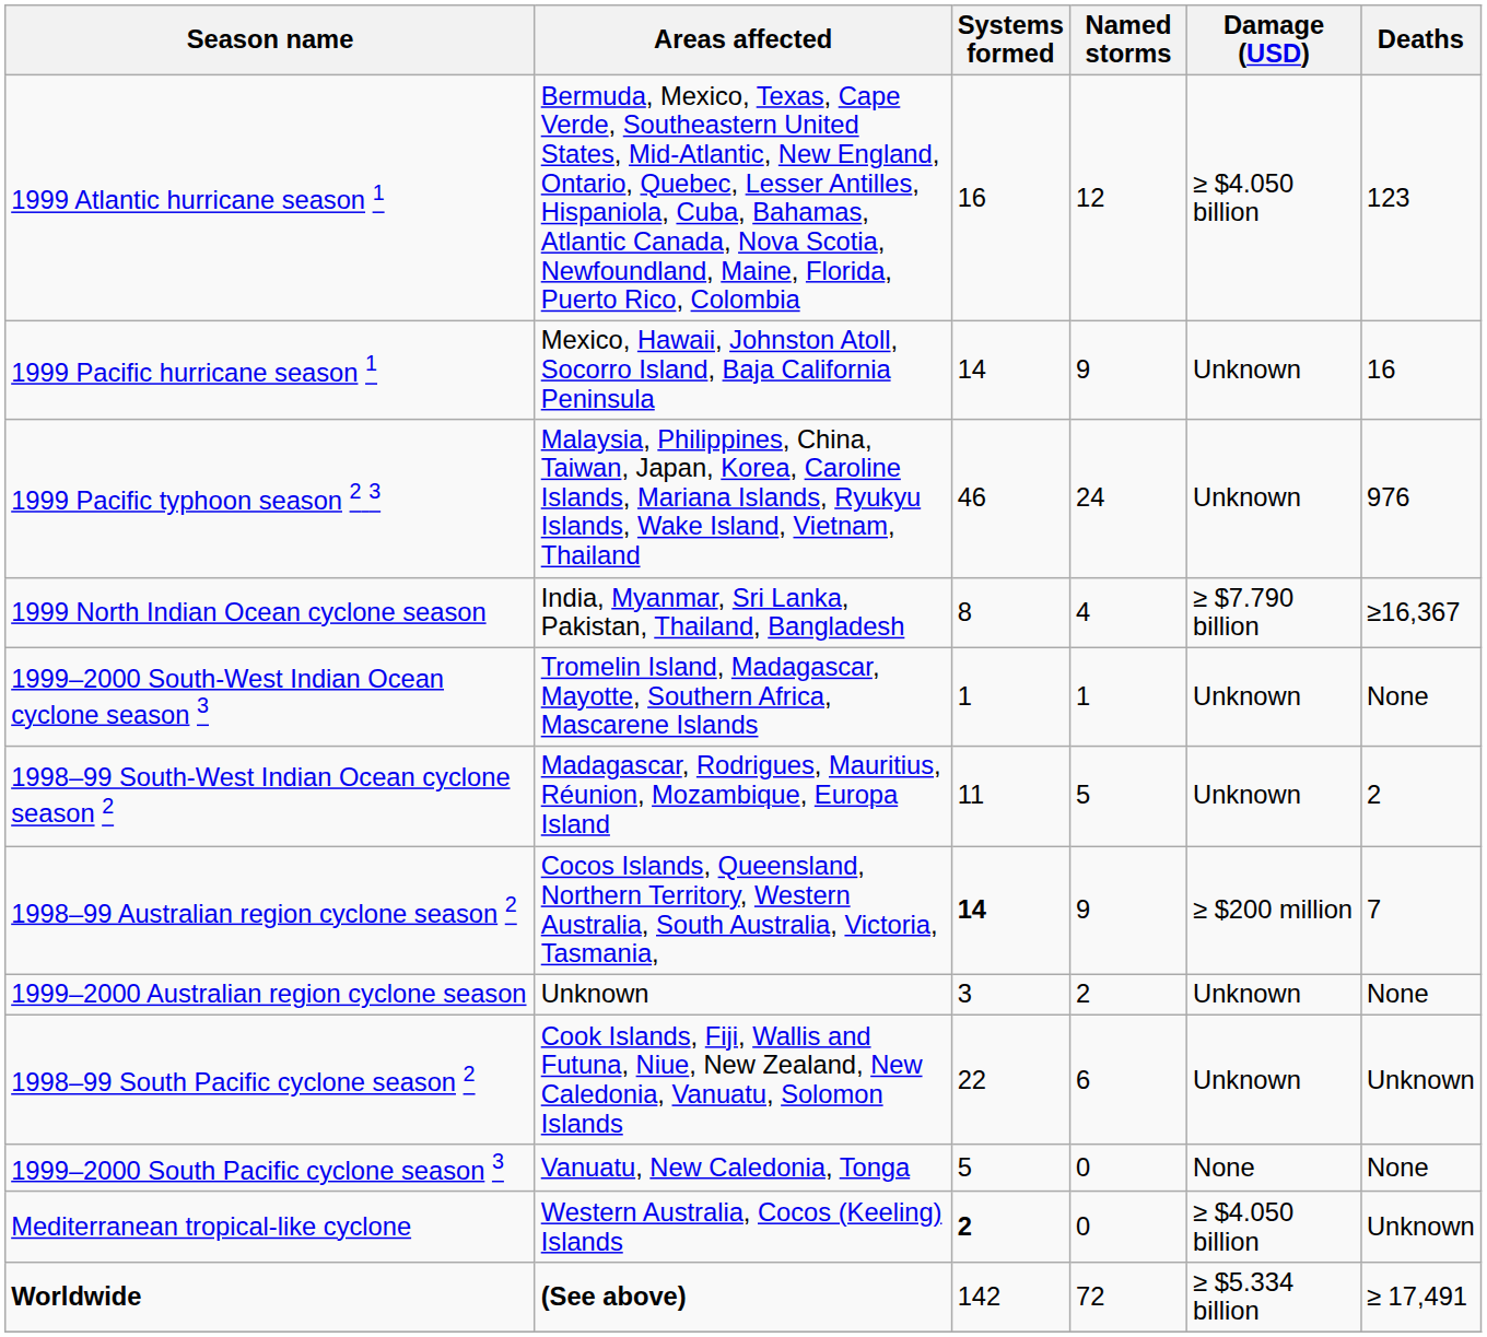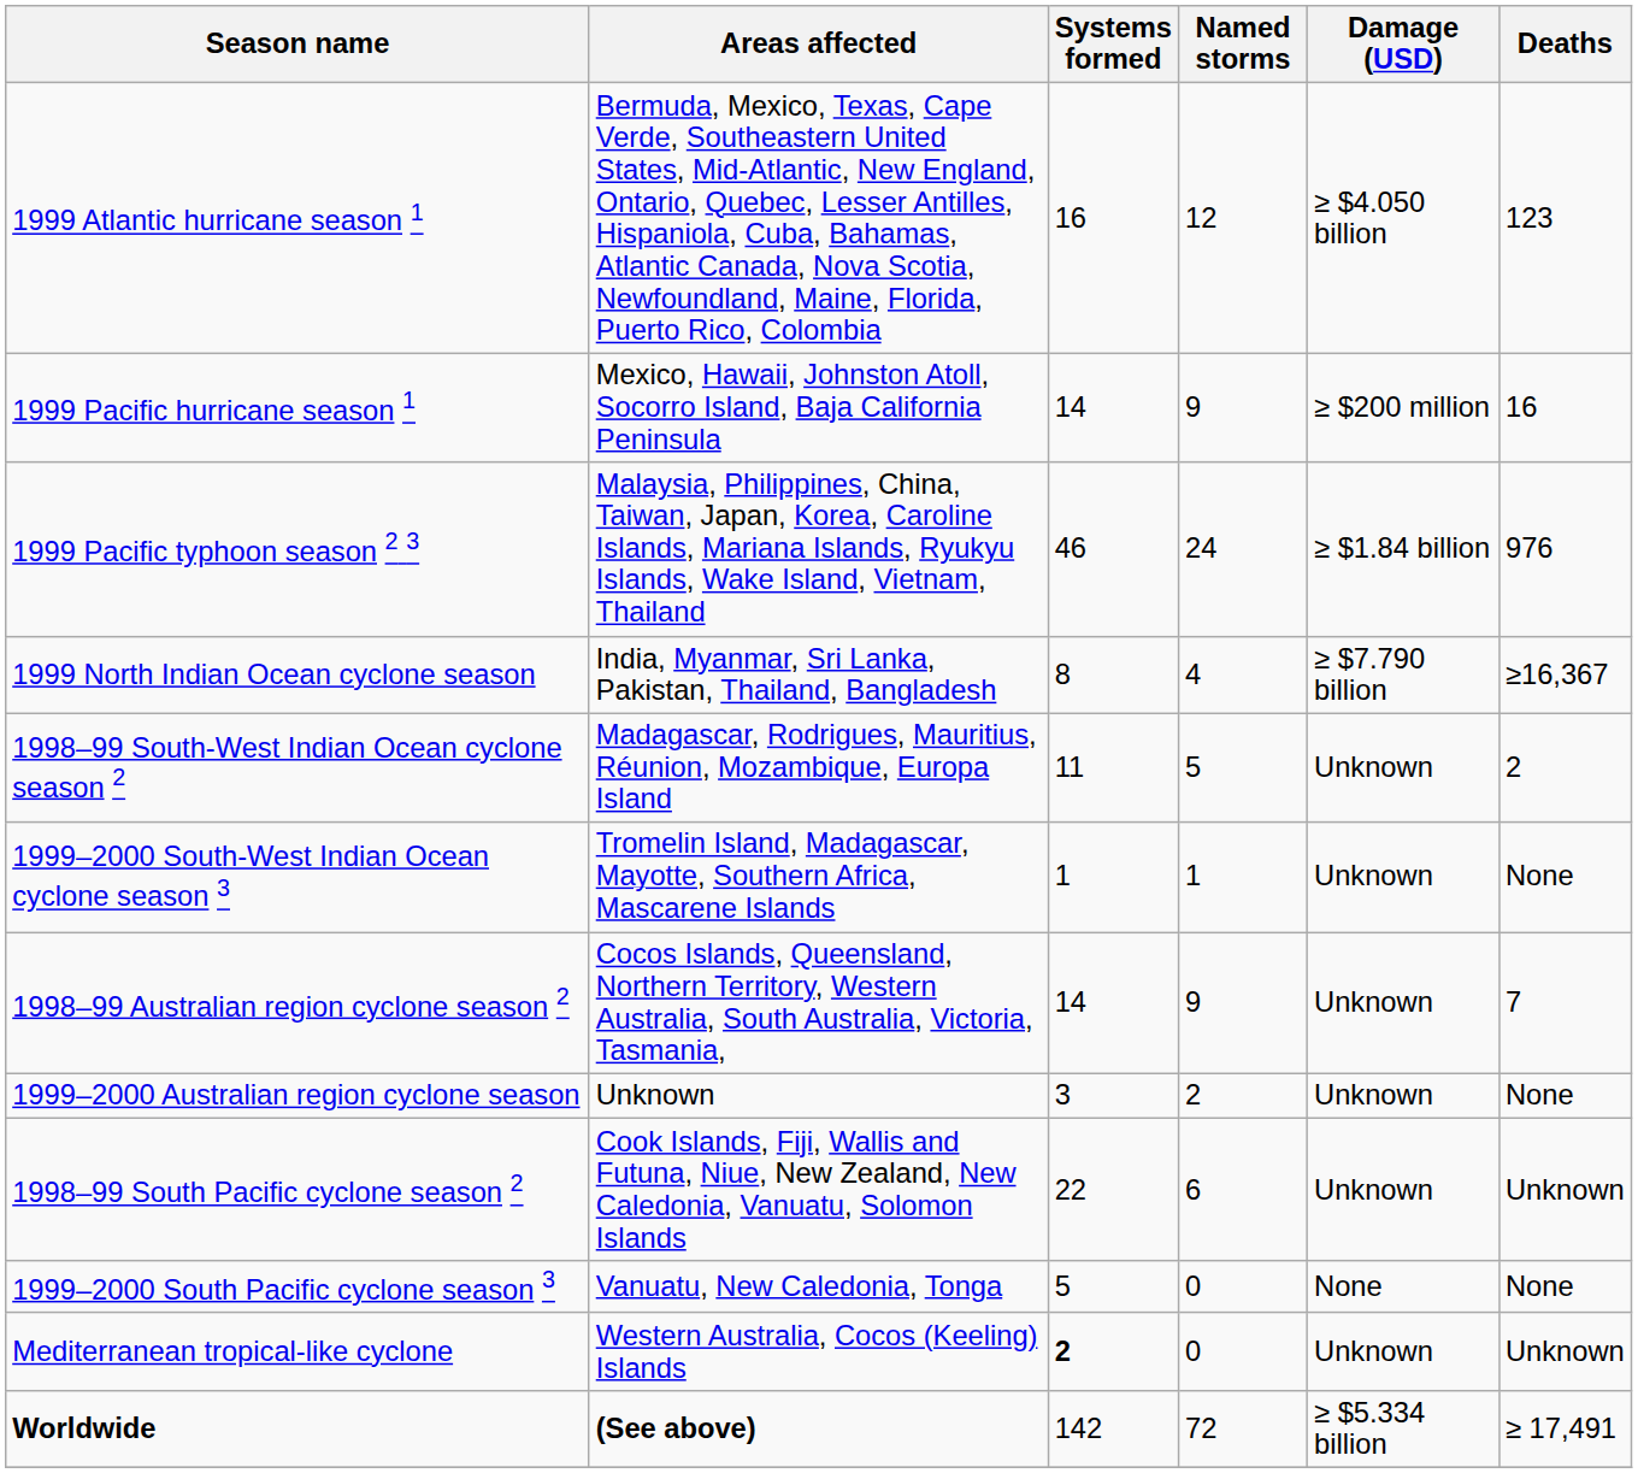 <table class="wikitable sortable">
 <tr>
 <th width="320"><strong>Season name</strong></th>
 <th width="250"><strong>Areas affected</strong></th>
 <th width="65"><strong>Systems formed</strong></th>
 <th width="65"><strong>Named storms</strong></th>
 <th width="100"><strong>Damage (<a href='#'>USD</a>)</strong></th>
 <th width="50"><strong>Deaths</strong></th>
 </tr>
 <tr>
 <td><a href='#'>1999 Atlantic hurricane season</a> <a href='#'><sup>1</sup></a></td>
 <td><a href='#'>Bermuda</a>, Mexico, <a href='#'>Texas</a>, <a href='#'>Cape Verde</a>, <a href='#'>Southeastern United States</a>, <a href='#'>Mid-Atlantic</a>, <a href='#'>New England</a>, <a href='#'>Ontario</a>, <a href='#'>Quebec</a>, <a href='#'>Lesser Antilles</a>, <a href='#'>Hispaniola</a>, <a href='#'>Cuba</a>, <a href='#'>Bahamas</a>, <a href='#'>Atlantic Canada</a>, <a href='#'>Nova Scotia</a>, <a href='#'>Newfoundland</a>,  <a href='#'>Maine</a>, <a href='#'>Florida</a>, <a href='#'>Puerto Rico</a>, <a href='#'>Colombia</a></td>
 <td>16</td>
 <td>12</td>
 <td>≥ $4.050 billion</td>
 <td>123</td>
 </tr>
 <tr>
 <td><a href='#'>1999 Pacific hurricane season</a> <a href='#'><sup>1</sup></a></td>
 <td>Mexico, <a href='#'>Hawaii</a>, <a href='#'>Johnston Atoll</a>, <a href='#'>Socorro Island</a>, <a href='#'>Baja California Peninsula</a></td>
 <td>14</td>
 <td>9</td>
-<td>Unknown</td>
+<td>≥ $200 million</td>
 <td>16</td>
 </tr>
 <tr>
 <td><a href='#'>1999 Pacific typhoon season</a> <a href='#'><sup>2</sup> <sup>3</sup></a></td>
 <td><a href='#'>Malaysia</a>, <a href='#'>Philippines</a>, China, <a href='#'>Taiwan</a>, Japan, <a href='#'>Korea</a>, <a href='#'>Caroline Islands</a>, <a href='#'>Mariana Islands</a>, <a href='#'>Ryukyu Islands</a>, <a href='#'>Wake Island</a>, <a href='#'>Vietnam</a>, <a href='#'>Thailand</a></td>
 <td>46</td>
 <td>24</td>
-<td>Unknown</td>
+<td>≥ $1.84 billion</td>
 <td>976</td>
 </tr>
 <tr>
 <td><a href='#'>1999 North Indian Ocean cyclone season</a></td>
 <td>India, <a href='#'>Myanmar</a>, <a href='#'>Sri Lanka</a>, Pakistan, <a href='#'>Thailand</a>, <a href='#'>Bangladesh</a></td>
 <td>8</td>
 <td>4</td>
 <td>≥ $7.790 billion</td>
 <td>≥16,367</td>
 </tr>
 <tr>
+<td><a href='#'>1998–99 South-West Indian Ocean cyclone season</a> <a href='#'><sup>2</sup></a></td>
+<td><a href='#'>Madagascar</a>, <a href='#'>Rodrigues</a>, <a href='#'>Mauritius</a>, <a href='#'>Réunion</a>, <a href='#'>Mozambique</a>, <a href='#'>Europa Island</a></td>
+<td>11</td>
+<td>5</td>
+<td>Unknown</td>
+<td>2</td>
+</tr>
+<tr>
 <td><a href='#'>1999–2000 South-West Indian Ocean cyclone season</a> <a href='#'><sup>3</sup></a></td>
 <td><a href='#'>Tromelin Island</a>, <a href='#'>Madagascar</a>, <a href='#'>Mayotte</a>, <a href='#'>Southern Africa</a>, <a href='#'>Mascarene Islands</a></td>
 <td>1</td>
 <td>1</td>
 <td>Unknown</td>
 <td>None</td>
 </tr>
 <tr>
-<td><a href='#'>1998–99 South-West Indian Ocean cyclone season</a> <a href='#'><sup>2</sup></a></td>
-<td><a href='#'>Madagascar</a>, <a href='#'>Rodrigues</a>, <a href='#'>Mauritius</a>, <a href='#'>Réunion</a>, <a href='#'>Mozambique</a>, <a href='#'>Europa Island</a></td>
-<td>11</td>
-<td>5</td>
-<td>Unknown</td>
-<td>2</td>
-</tr>
-<tr>
 <td><a href='#'>1998–99 Australian region cyclone season</a> <a href='#'><sup>2</sup></a></td>
 <td><a href='#'>Cocos Islands</a>, <a href='#'>Queensland</a>, <a href='#'>Northern Territory</a>, <a href='#'>Western Australia</a>, <a href='#'>South Australia</a>, <a href='#'>Victoria</a>, <a href='#'>Tasmania</a>,</td>
-<td><strong>14</strong></td>
+<td>14</td>
 <td>9</td>
-<td>≥ $200 million</td>
+<td>Unknown</td>
 <td>7</td>
 </tr>
 <tr>
 <td><a href='#'>1999–2000 Australian region cyclone season</a></td>
 <td>Unknown</td>
 <td>3</td>
 <td>2</td>
 <td>Unknown</td>
 <td>None</td>
 </tr>
 <tr>
 <td><a href='#'>1998–99 South Pacific cyclone season</a> <a href='#'><sup>2</sup></a></td>
 <td><a href='#'>Cook Islands</a>, <a href='#'>Fiji</a>, <a href='#'>Wallis and Futuna</a>, <a href='#'>Niue</a>, New Zealand, <a href='#'>New Caledonia</a>, <a href='#'>Vanuatu</a>, <a href='#'>Solomon Islands</a></td>
 <td>22</td>
 <td>6</td>
 <td>Unknown</td>
 <td>Unknown</td>
 </tr>
 <tr>
 <td><a href='#'>1999–2000 South Pacific cyclone season</a> <a href='#'><sup>3</sup></a></td>
 <td><a href='#'>Vanuatu</a>, <a href='#'>New Caledonia</a>, <a href='#'>Tonga</a></td>
 <td>5</td>
 <td>0</td>
 <td>None</td>
 <td>None</td>
 </tr>
 <tr>
 <td><a href='#'>Mediterranean tropical-like cyclone</a></td>
 <td><a href='#'>Western Australia</a>, <a href='#'>Cocos (Keeling) Islands</a></td>
 <td><strong>2</strong></td>
 <td>0</td>
-<td>≥ $4.050 billion</td>
+<td>Unknown</td>
 <td>Unknown</td>
 </tr>
 <tr>
 <td><strong>Worldwide</strong></td>
 <td><strong>(See above)</strong></td>
 <td>142</td>
 <td>72</td>
 <td>≥ $5.334 billion</td>
 <td>≥ 17,491</td>
 </tr>
 <tr>
 </tr>
 </table>
